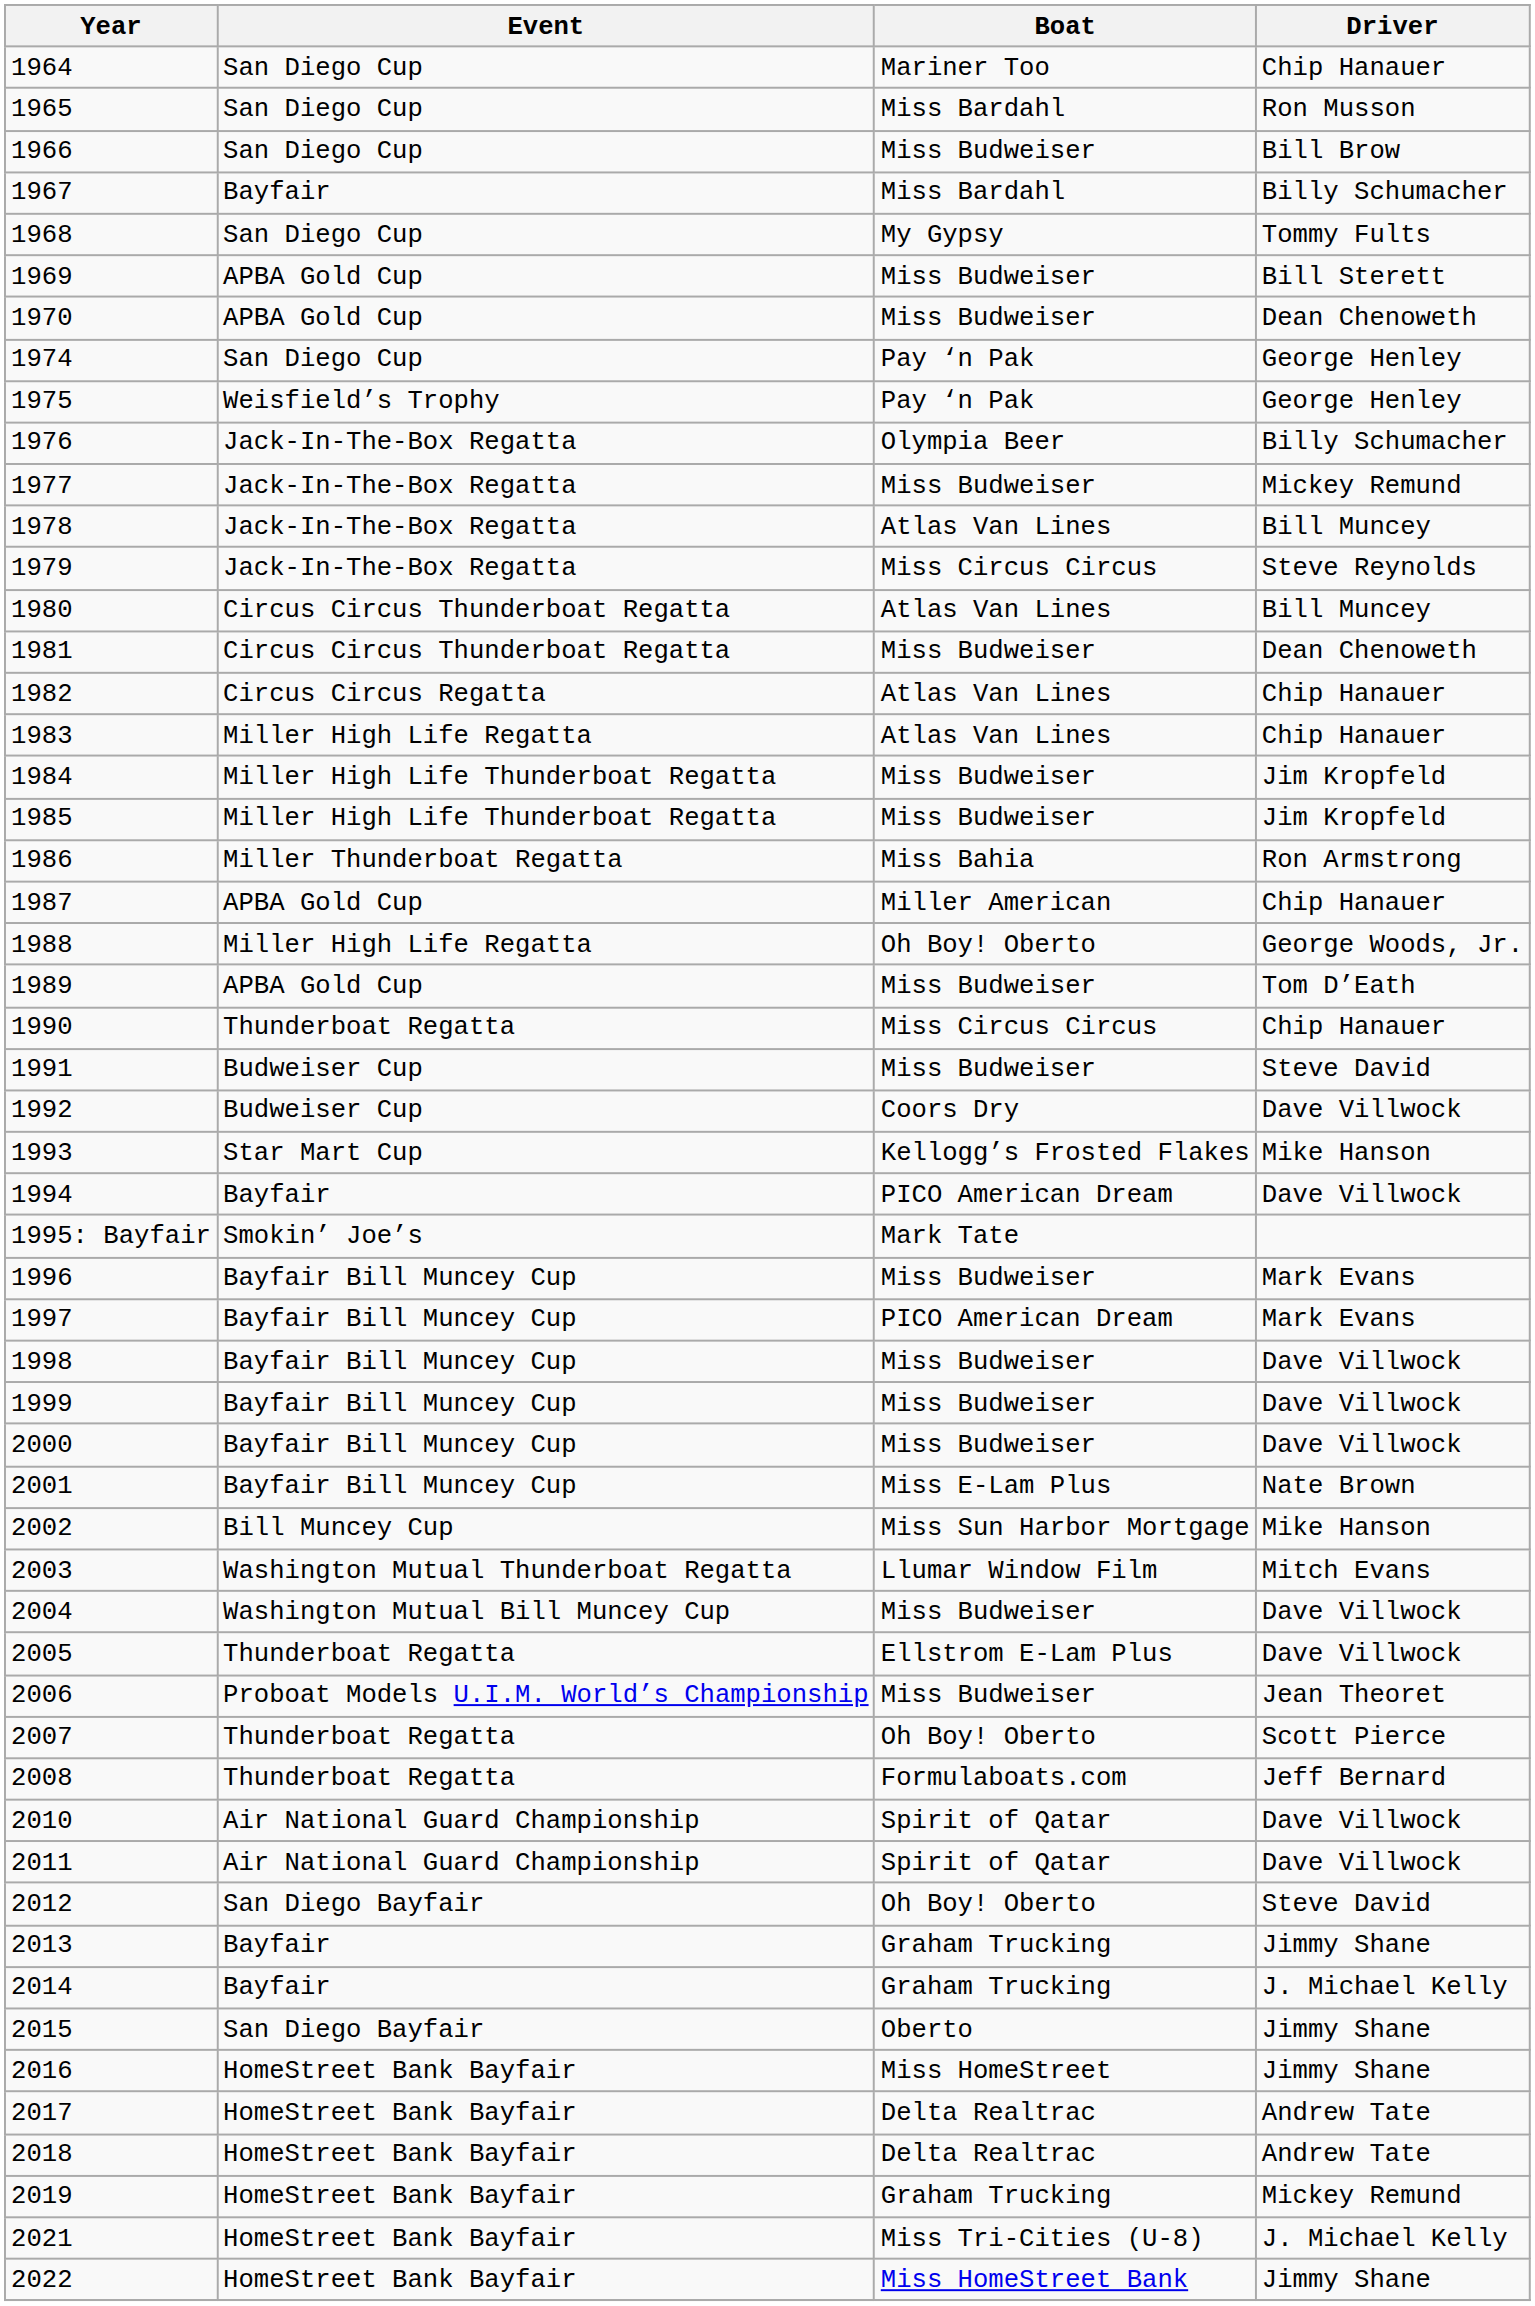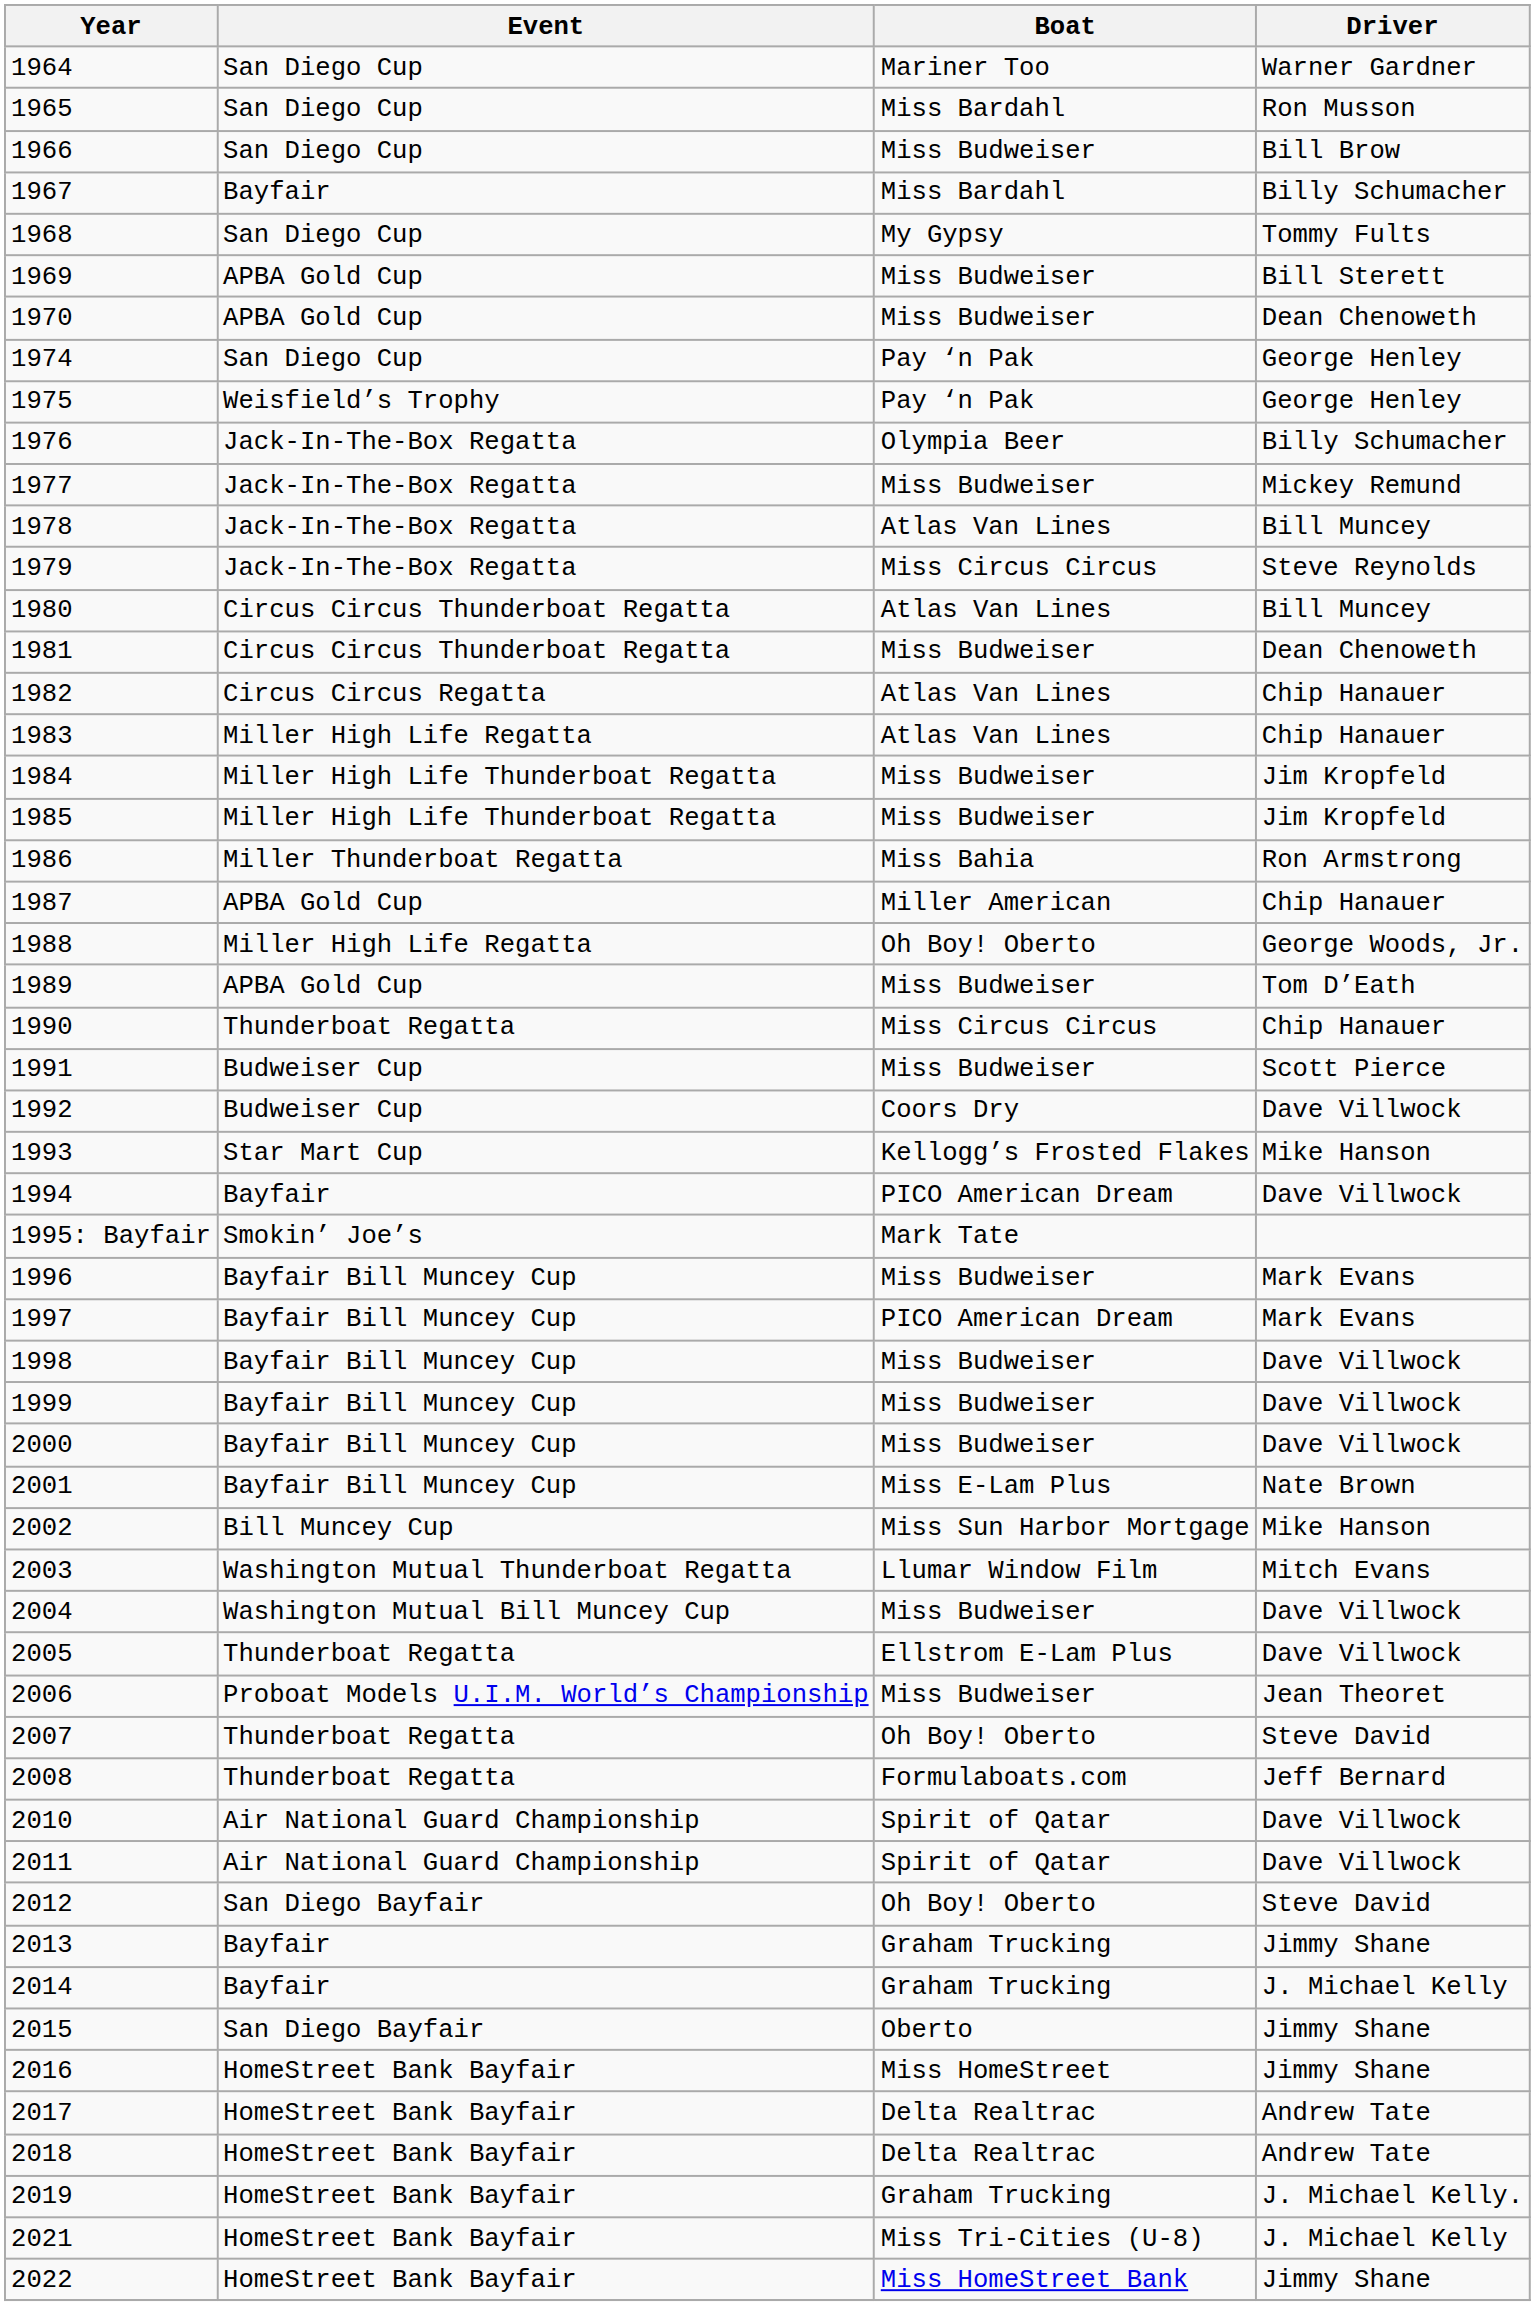 <table class="wikitable">
 <tr>
 <th>Year</th>
 <th>Event</th>
 <th>Boat</th>
 <th>Driver</th>
 </tr>
 <tr>
 <td>1964</td>
 <td>San Diego Cup</td>
 <td>Mariner Too</td>
-<td>Chip Hanauer</td>
+<td>Warner Gardner</td>
 </tr>
 <tr>
 <td>1965</td>
 <td>San Diego Cup</td>
 <td>Miss Bardahl</td>
 <td>Ron Musson</td>
 </tr>
 <tr>
 <td>1966</td>
 <td>San Diego Cup</td>
 <td>Miss Budweiser</td>
 <td>Bill Brow</td>
 </tr>
 <tr>
 <td>1967</td>
 <td>Bayfair</td>
 <td>Miss Bardahl</td>
 <td>Billy Schumacher</td>
 </tr>
 <tr>
 <td>1968</td>
 <td>San Diego Cup</td>
 <td>My Gypsy</td>
 <td>Tommy Fults</td>
 </tr>
 <tr>
 <td>1969</td>
 <td>APBA Gold Cup</td>
 <td>Miss Budweiser</td>
 <td>Bill Sterett</td>
 </tr>
 <tr>
 <td>1970</td>
 <td>APBA Gold Cup</td>
 <td>Miss Budweiser</td>
 <td>Dean Chenoweth</td>
 </tr>
 <tr>
 <td>1974</td>
 <td>San Diego Cup</td>
 <td>Pay ‘n Pak</td>
 <td>George Henley</td>
 </tr>
 <tr>
 <td>1975</td>
 <td>Weisfield’s Trophy</td>
 <td>Pay ‘n Pak</td>
 <td>George Henley</td>
 </tr>
 <tr>
 <td>1976</td>
 <td>Jack-In-The-Box Regatta</td>
 <td>Olympia Beer</td>
 <td>Billy Schumacher</td>
 </tr>
 <tr>
 <td>1977</td>
 <td>Jack-In-The-Box Regatta</td>
 <td>Miss Budweiser</td>
 <td>Mickey Remund</td>
 </tr>
 <tr>
 <td>1978</td>
 <td>Jack-In-The-Box Regatta</td>
 <td>Atlas Van Lines</td>
 <td>Bill Muncey</td>
 </tr>
 <tr>
 <td>1979</td>
 <td>Jack-In-The-Box Regatta</td>
 <td>Miss Circus Circus</td>
 <td>Steve Reynolds</td>
 </tr>
 <tr>
 <td>1980</td>
 <td>Circus Circus Thunderboat Regatta</td>
 <td>Atlas Van Lines</td>
 <td>Bill Muncey</td>
 </tr>
 <tr>
 <td>1981</td>
 <td>Circus Circus Thunderboat Regatta</td>
 <td>Miss Budweiser</td>
 <td>Dean Chenoweth</td>
 </tr>
 <tr>
 <td>1982</td>
 <td>Circus Circus Regatta</td>
 <td>Atlas Van Lines</td>
 <td>Chip Hanauer</td>
 </tr>
 <tr>
 <td>1983</td>
 <td>Miller High Life Regatta</td>
 <td>Atlas Van Lines</td>
 <td>Chip Hanauer</td>
 </tr>
 <tr>
 <td>1984</td>
 <td>Miller High Life Thunderboat Regatta</td>
 <td>Miss Budweiser</td>
 <td>Jim Kropfeld</td>
 </tr>
 <tr>
 <td>1985</td>
 <td>Miller High Life Thunderboat Regatta</td>
 <td>Miss Budweiser</td>
 <td>Jim Kropfeld</td>
 </tr>
 <tr>
 <td>1986</td>
 <td>Miller Thunderboat Regatta</td>
 <td>Miss Bahia</td>
 <td>Ron Armstrong</td>
 </tr>
 <tr>
 <td>1987</td>
 <td>APBA Gold Cup</td>
 <td>Miller American</td>
 <td>Chip Hanauer</td>
 </tr>
 <tr>
 <td>1988</td>
 <td>Miller High Life Regatta</td>
 <td>Oh Boy! Oberto</td>
 <td>George Woods, Jr.</td>
 </tr>
 <tr>
 <td>1989</td>
 <td>APBA Gold Cup</td>
 <td>Miss Budweiser</td>
 <td>Tom D’Eath</td>
 </tr>
 <tr>
 <td>1990</td>
 <td>Thunderboat Regatta</td>
 <td>Miss Circus Circus</td>
 <td>Chip Hanauer</td>
 </tr>
 <tr>
 <td>1991</td>
 <td>Budweiser Cup</td>
 <td>Miss Budweiser</td>
-<td>Steve David</td>
+<td>Scott Pierce</td>
 </tr>
 <tr>
 <td>1992</td>
 <td>Budweiser Cup</td>
 <td>Coors Dry</td>
 <td>Dave Villwock</td>
 </tr>
 <tr>
 <td>1993</td>
 <td>Star Mart Cup</td>
 <td>Kellogg’s Frosted Flakes</td>
 <td>Mike Hanson</td>
 </tr>
 <tr>
 <td>1994</td>
 <td>Bayfair</td>
 <td>PICO American Dream</td>
 <td>Dave Villwock</td>
 </tr>
 <tr>
 <td>1995: Bayfair</td>
 <td>Smokin’ Joe’s</td>
 <td>Mark Tate</td>
 </tr>
 <tr>
 <td>1996</td>
 <td>Bayfair Bill Muncey Cup</td>
 <td>Miss Budweiser</td>
 <td>Mark Evans</td>
 </tr>
 <tr>
 <td>1997</td>
 <td>Bayfair Bill Muncey Cup</td>
 <td>PICO American Dream</td>
 <td>Mark Evans</td>
 </tr>
 <tr>
 <td>1998</td>
 <td>Bayfair Bill Muncey Cup</td>
 <td>Miss Budweiser</td>
 <td>Dave Villwock</td>
 </tr>
 <tr>
 <td>1999</td>
 <td>Bayfair Bill Muncey Cup</td>
 <td>Miss Budweiser</td>
 <td>Dave Villwock</td>
 </tr>
 <tr>
 <td>2000</td>
 <td>Bayfair Bill Muncey Cup</td>
 <td>Miss Budweiser</td>
 <td>Dave Villwock</td>
 </tr>
 <tr>
 <td>2001</td>
 <td>Bayfair Bill Muncey Cup</td>
 <td>Miss E-Lam Plus</td>
 <td>Nate Brown</td>
 </tr>
 <tr>
 <td>2002</td>
 <td>Bill Muncey Cup</td>
 <td>Miss Sun Harbor Mortgage</td>
 <td>Mike Hanson</td>
 </tr>
 <tr>
 <td>2003</td>
 <td>Washington Mutual Thunderboat Regatta</td>
 <td>Llumar Window Film</td>
 <td>Mitch Evans</td>
 </tr>
 <tr>
 <td>2004</td>
 <td>Washington Mutual Bill Muncey Cup</td>
 <td>Miss Budweiser</td>
 <td>Dave Villwock</td>
 </tr>
 <tr>
 <td>2005</td>
 <td>Thunderboat Regatta</td>
 <td>Ellstrom E-Lam Plus</td>
 <td>Dave Villwock</td>
 </tr>
 <tr>
 <td>2006</td>
 <td>Proboat Models <a href='#'>U.I.M. World’s Championship</a></td>
 <td>Miss Budweiser</td>
 <td>Jean Theoret</td>
 </tr>
 <tr>
 <td>2007</td>
 <td>Thunderboat Regatta</td>
 <td>Oh Boy! Oberto</td>
-<td>Scott Pierce</td>
+<td>Steve David</td>
 </tr>
 <tr>
 <td>2008</td>
 <td>Thunderboat Regatta</td>
 <td>Formulaboats.com</td>
 <td>Jeff Bernard</td>
 </tr>
 <tr>
 <td>2010</td>
 <td>Air National Guard Championship</td>
 <td>Spirit of Qatar</td>
 <td>Dave Villwock</td>
 </tr>
 <tr>
 <td>2011</td>
 <td>Air National Guard Championship</td>
 <td>Spirit of Qatar</td>
 <td>Dave Villwock</td>
 </tr>
 <tr>
 <td>2012</td>
 <td>San Diego Bayfair</td>
 <td>Oh Boy! Oberto</td>
 <td>Steve David</td>
 </tr>
 <tr>
 <td>2013</td>
 <td>Bayfair</td>
 <td>Graham Trucking</td>
 <td>Jimmy Shane</td>
 </tr>
 <tr>
 <td>2014</td>
 <td>Bayfair</td>
 <td>Graham Trucking</td>
 <td>J. Michael Kelly</td>
 </tr>
 <tr>
 <td>2015</td>
 <td>San Diego Bayfair</td>
 <td>Oberto</td>
 <td>Jimmy Shane</td>
 </tr>
 <tr>
 <td>2016</td>
 <td>HomeStreet Bank Bayfair</td>
 <td>Miss HomeStreet</td>
 <td>Jimmy Shane</td>
 </tr>
 <tr>
 <td>2017</td>
 <td>HomeStreet Bank Bayfair</td>
 <td>Delta Realtrac</td>
 <td>Andrew Tate</td>
 </tr>
 <tr>
 <td>2018</td>
 <td>HomeStreet Bank Bayfair</td>
 <td>Delta Realtrac</td>
 <td>Andrew Tate</td>
 </tr>
 <tr>
 <td>2019</td>
 <td>HomeStreet Bank Bayfair</td>
 <td>Graham Trucking</td>
-<td>Mickey Remund</td>
+<td>J. Michael Kelly.</td>
 </tr>
 <tr>
 <td>2021</td>
 <td>HomeStreet Bank Bayfair</td>
 <td>Miss Tri-Cities (U-8)</td>
 <td>J. Michael Kelly</td>
 </tr>
 <tr>
 <td>2022</td>
 <td>HomeStreet Bank Bayfair</td>
 <td><a href='#'>Miss HomeStreet Bank</a></td>
 <td>Jimmy Shane</td>
 </tr>
 <tr>
 </tr>
 </table>
